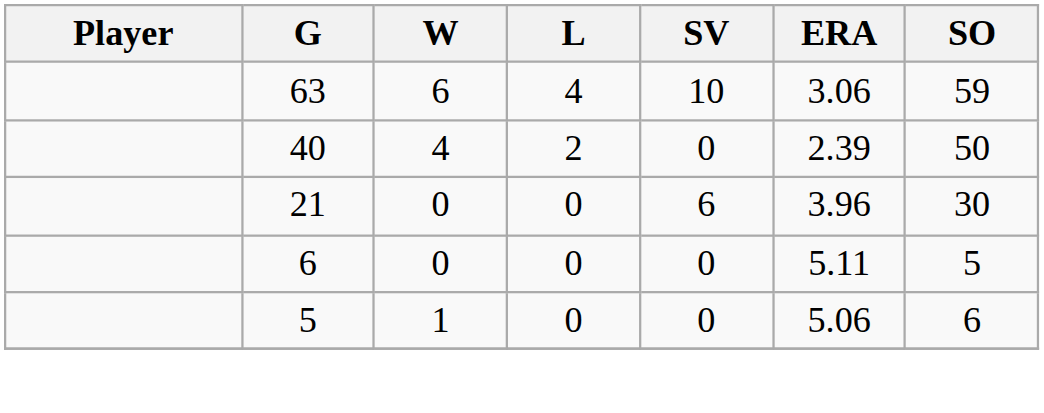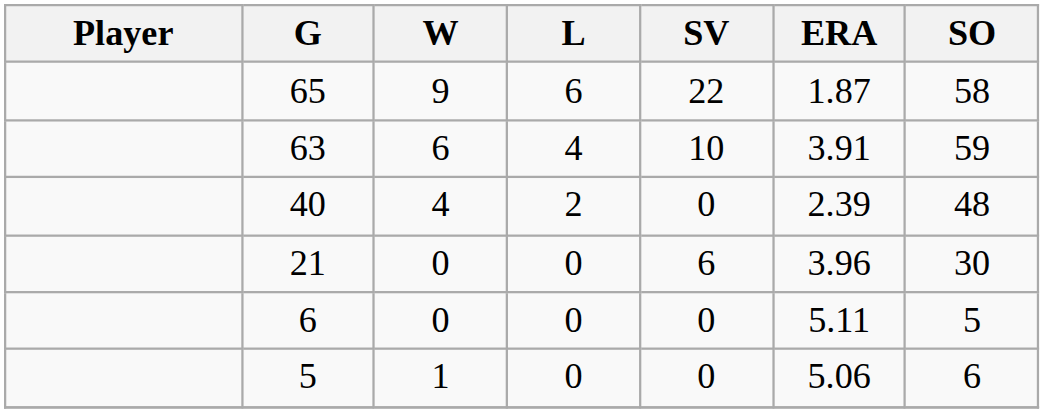 <table class="wikitable sortable">
 <tr>
 <th bgcolor="#DDDDFF" width="16%">Player</th>
 <th bgcolor="#DDDDFF" width="9%">G</th>
 <th bgcolor="#DDDDFF" width="9%">W</th>
 <th bgcolor="#DDDDFF" width="9%">L</th>
 <th bgcolor="#DDDDFF" width="9%">SV</th>
 <th bgcolor="#DDDDFF" width="9%">ERA</th>
 <th bgcolor="#DDDDFF" width="9%">SO</th>
 </tr>
 <tr align="center">
 <td></td>
+<td>65</td>
+<td>9</td>
+<td>6</td>
+<td>22</td>
+<td>1.87</td>
+<td>58</td>
+</tr>
+<tr align="center">
+<td></td>
 <td>63</td>
 <td>6</td>
 <td>4</td>
 <td>10</td>
-<td>3.06</td>
+<td>3.91</td>
 <td>59</td>
 </tr>
 <tr align="center">
 <td></td>
 <td>40</td>
 <td>4</td>
 <td>2</td>
 <td>0</td>
 <td>2.39</td>
-<td>50</td>
+<td>48</td>
 </tr>
 <tr align="center">
 <td></td>
 <td>21</td>
 <td>0</td>
 <td>0</td>
 <td>6</td>
 <td>3.96</td>
 <td>30</td>
 </tr>
 <tr align="center">
 <td></td>
 <td>6</td>
 <td>0</td>
 <td>0</td>
 <td>0</td>
 <td>5.11</td>
 <td>5</td>
 </tr>
 <tr align="center">
 <td></td>
 <td>5</td>
 <td>1</td>
 <td>0</td>
 <td>0</td>
 <td>5.06</td>
 <td>6</td>
 </tr>
 <tr align="center">
 </tr>
 </table>
